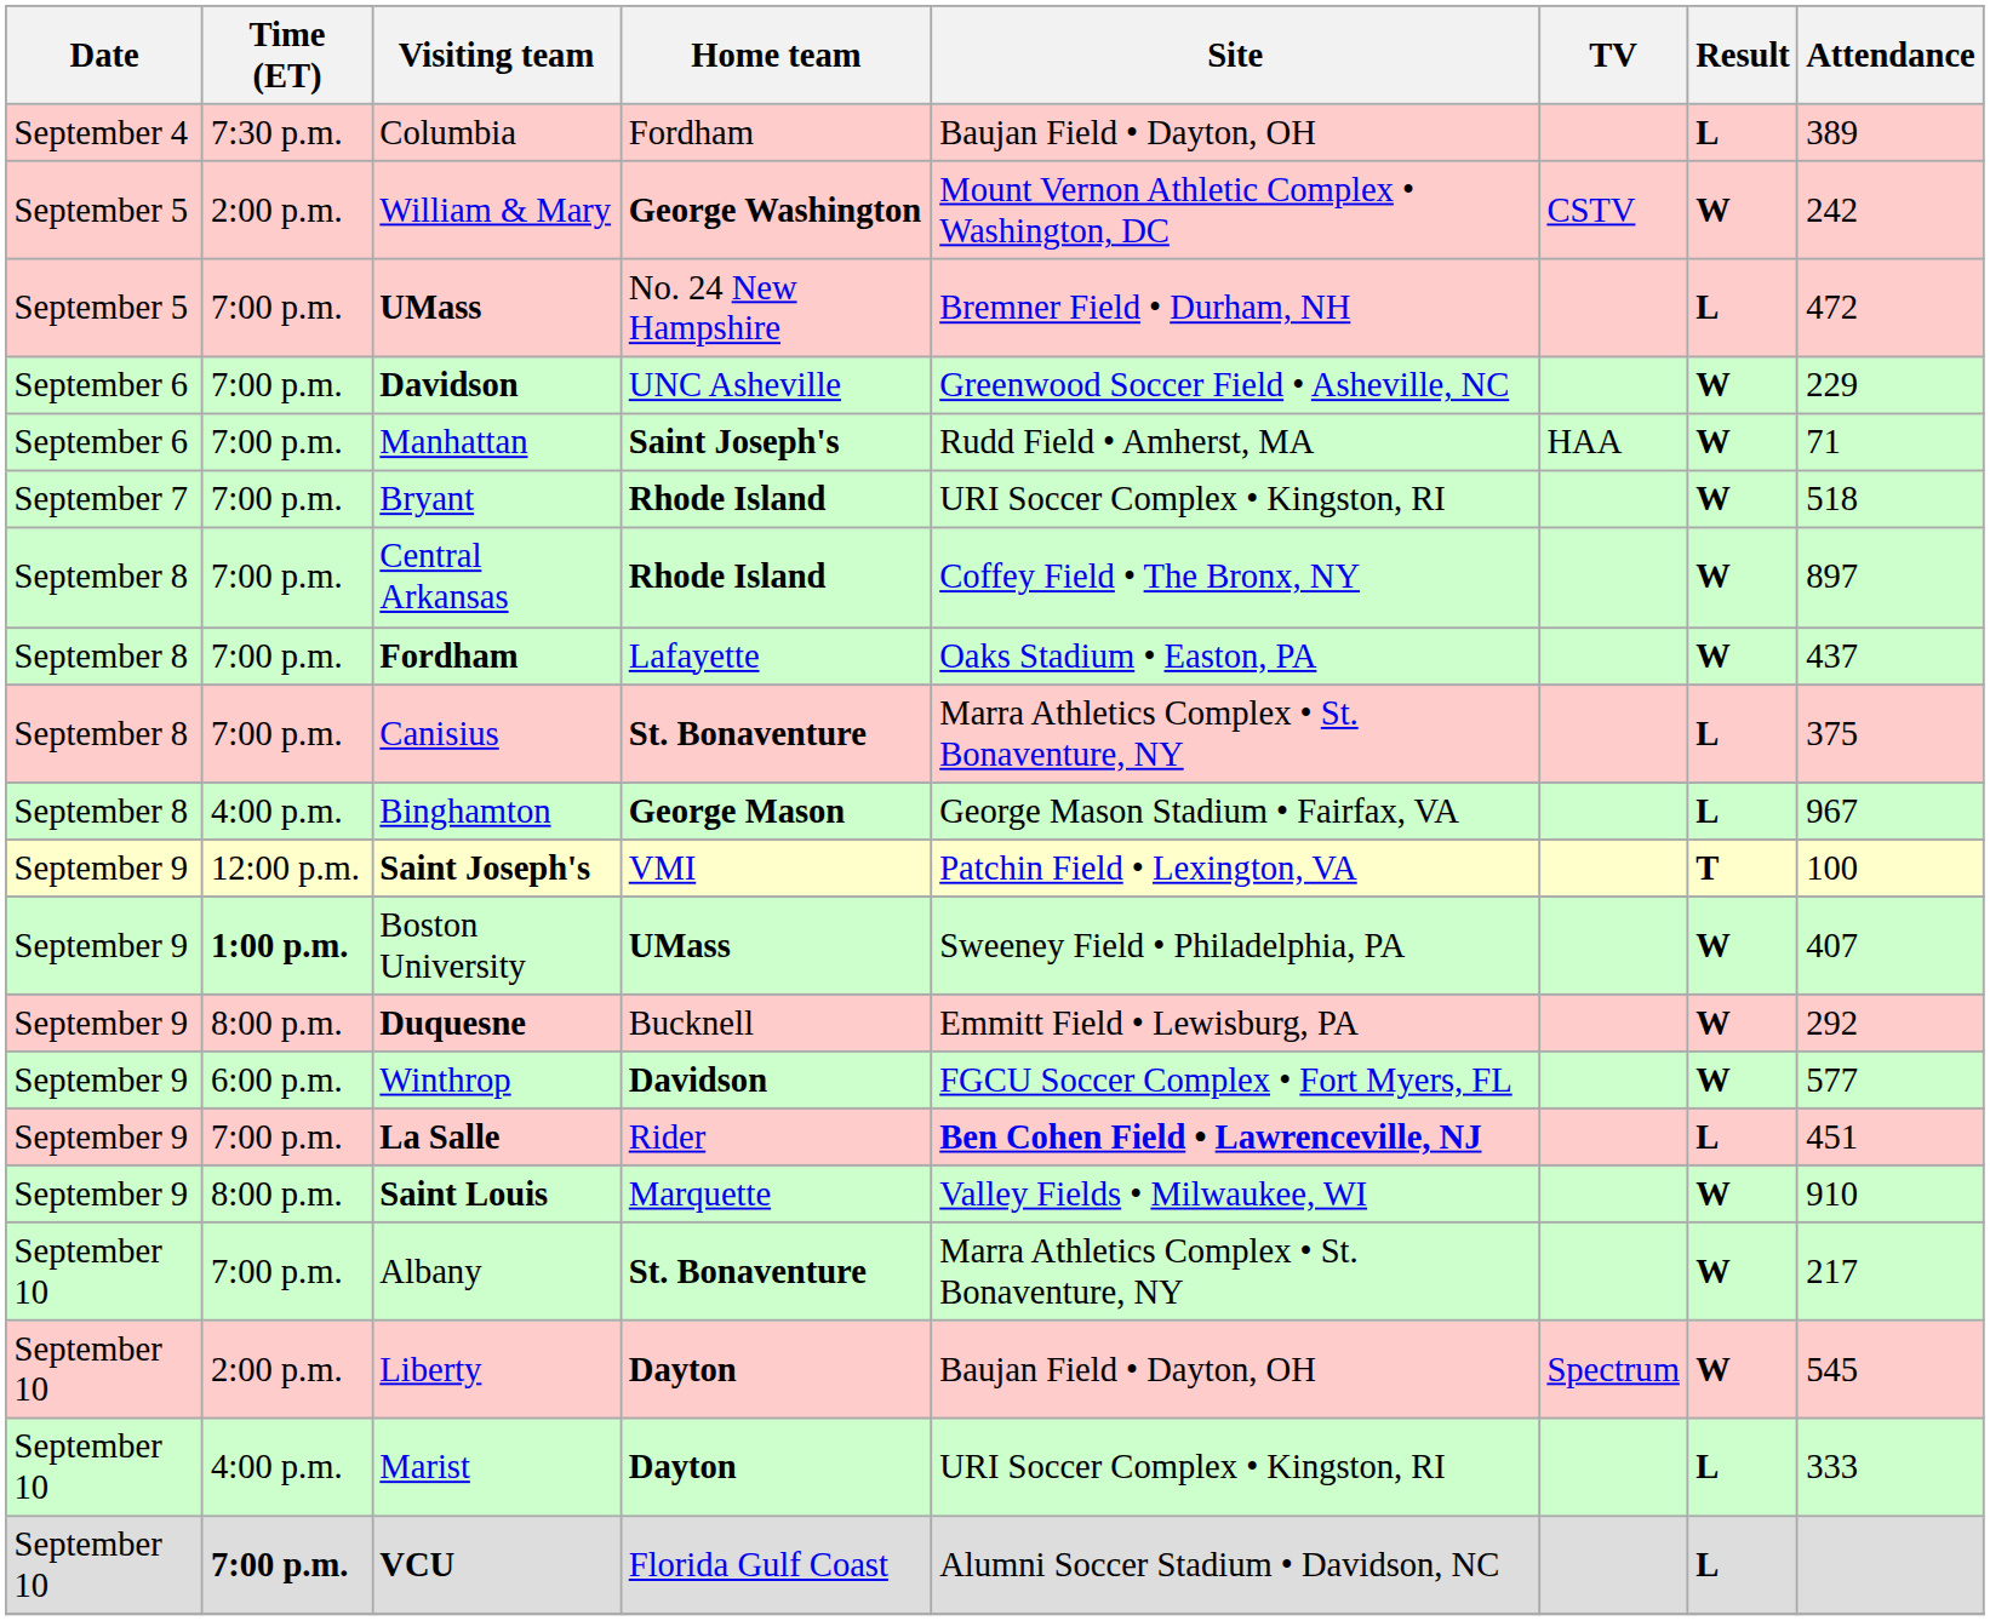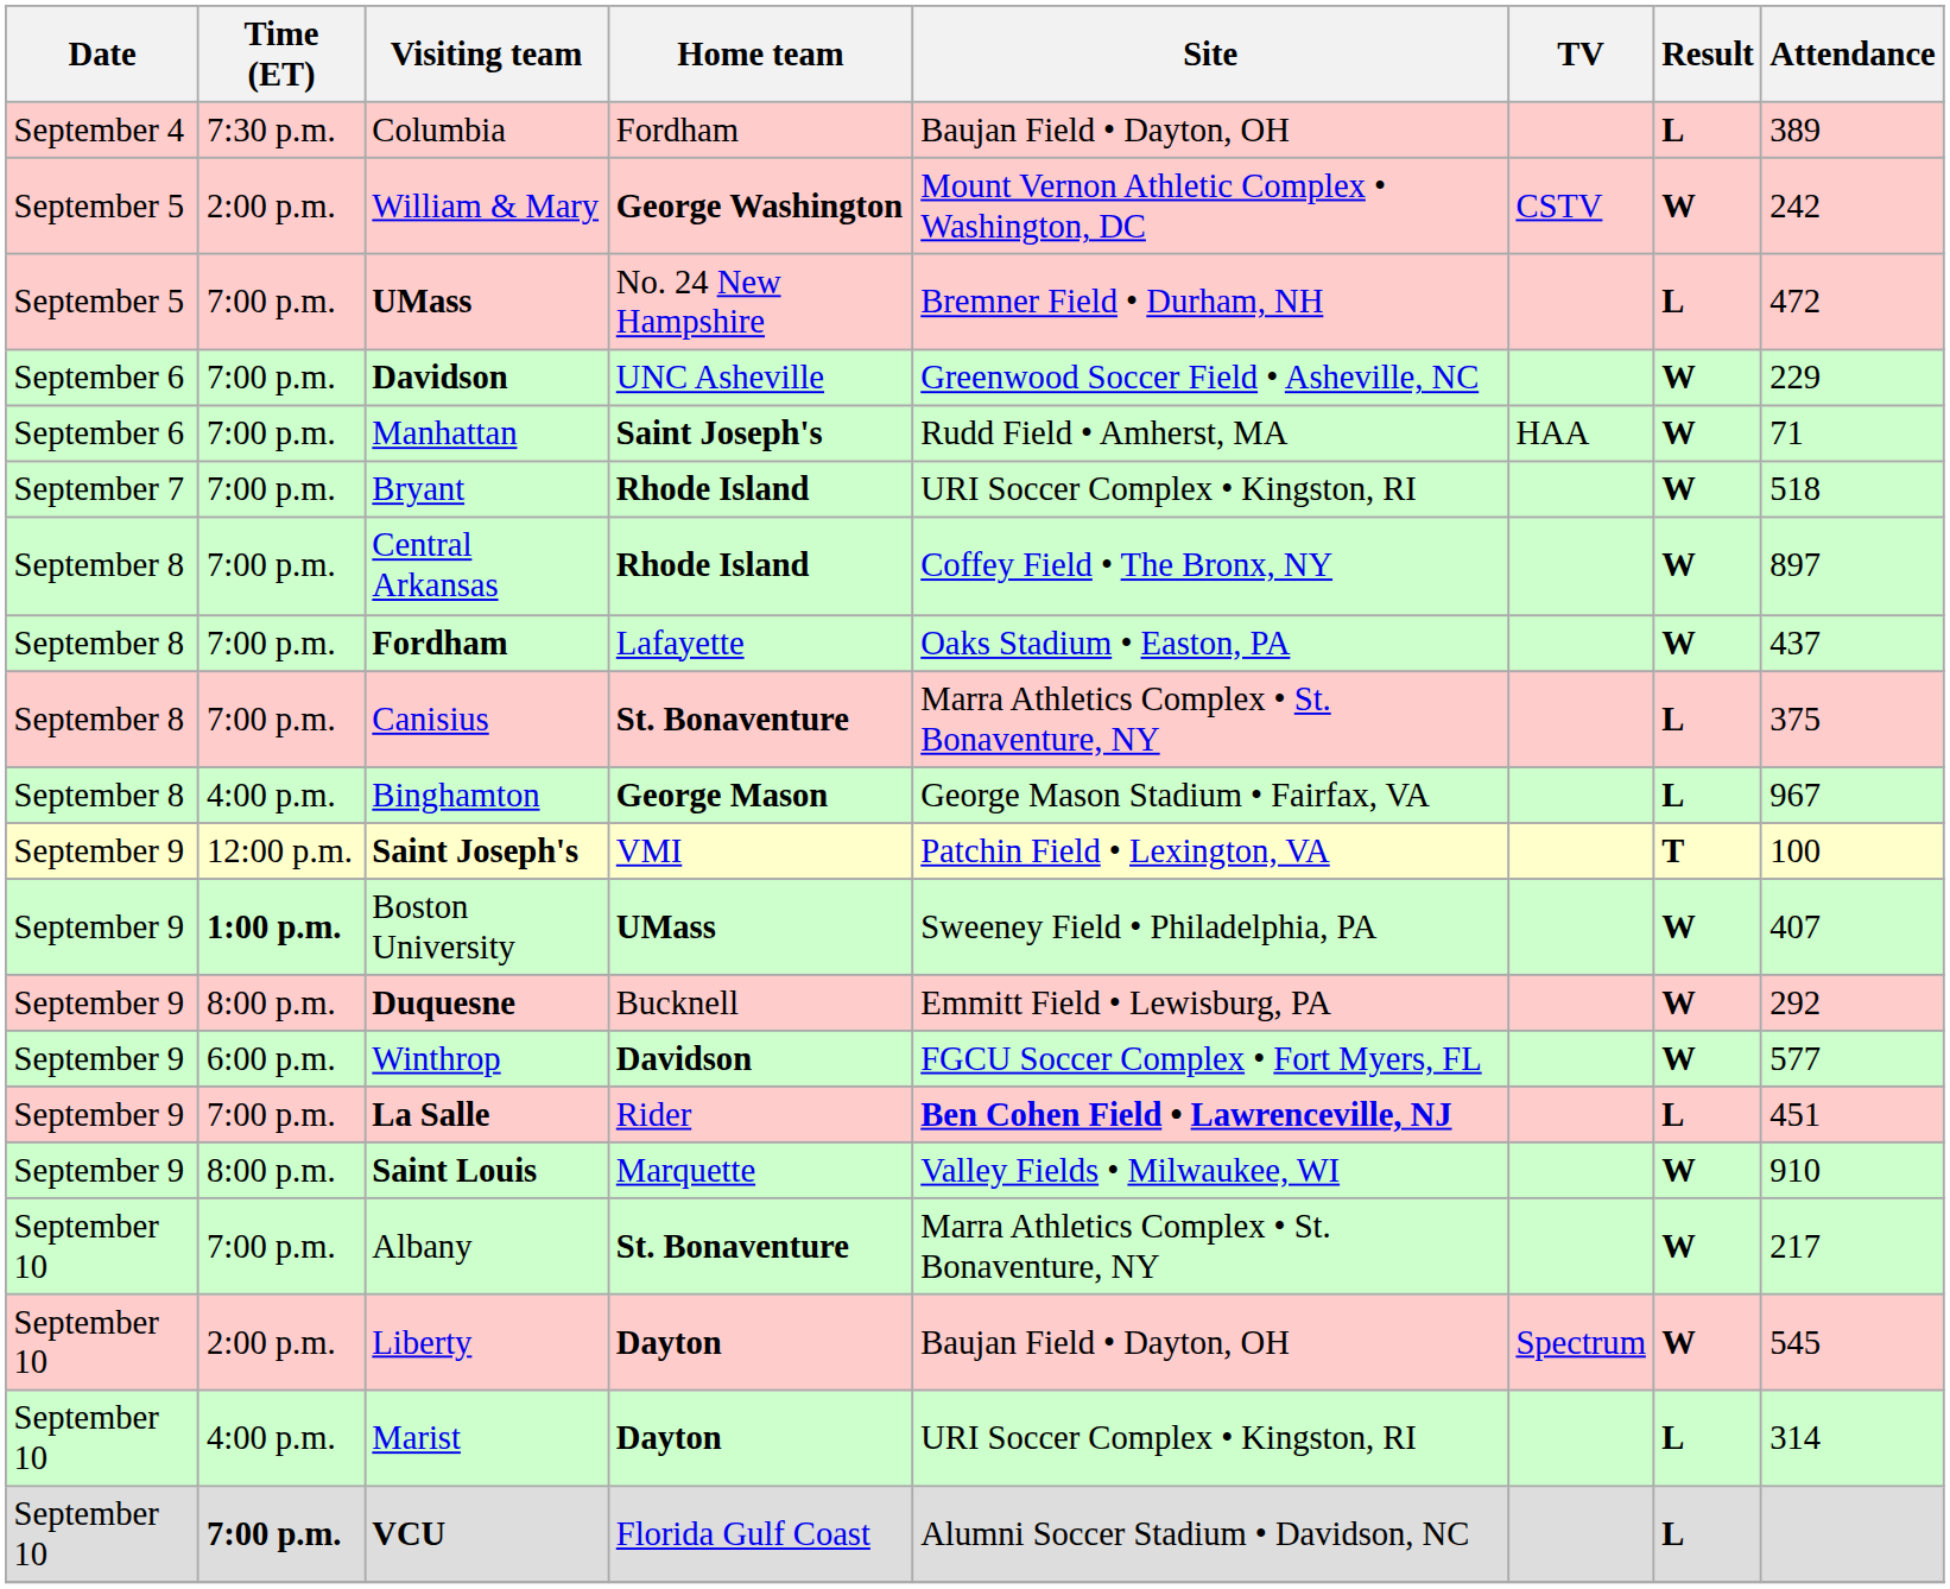 <table class="wikitable" style="font-size:95%;">
 <tr>
 <th>Date</th>
 <th>Time (ET)</th>
 <th>Visiting team</th>
 <th>Home team</th>
 <th>Site</th>
 <th>TV</th>
 <th>Result</th>
 <th>Attendance</th>
 </tr>
 <tr style="background:#fcc;">
 <td>September 4</td>
 <td>7:30 p.m.</td>
 <td>Columbia</td>
 <td>Fordham</td>
 <td>Baujan Field • Dayton, OH<br></td>
 <td></td>
 <td><strong>L</strong> </td>
 <td>389</td>
 </tr>
 <tr style="background:#fcc;">
 <td>September 5</td>
 <td>2:00 p.m.</td>
 <td><a href='#'>William & Mary</a></td>
 <td><strong>George Washington</strong></td>
 <td><a href='#'>Mount Vernon Athletic Complex</a> • <a href='#'>Washington, DC</a></td>
 <td><a href='#'>CSTV</a></td>
 <td><strong>W</strong> </td>
 <td>242</td>
 </tr>
 <tr style="background:#fcc;">
 <td>September 5</td>
 <td>7:00 p.m.</td>
 <td><strong>UMass</strong></td>
 <td>No. 24 <a href='#'>New Hampshire</a></td>
 <td><a href='#'>Bremner Field</a> • <a href='#'>Durham, NH</a></td>
 <td></td>
 <td><strong>L</strong> </td>
 <td>472</td>
 </tr>
 <tr style="background:#cfc;">
 <td>September 6</td>
 <td>7:00 p.m.</td>
 <td><strong>Davidson</strong></td>
 <td><a href='#'>UNC Asheville</a></td>
 <td><a href='#'>Greenwood Soccer Field</a> • <a href='#'>Asheville, NC</a></td>
 <td></td>
 <td><strong>W</strong> </td>
 <td>229</td>
 </tr>
 <tr style="background:#cfc;">
 <td>September 6</td>
 <td>7:00 p.m.</td>
 <td><a href='#'>Manhattan</a></td>
 <td><strong>Saint Joseph's</strong></td>
 <td>Rudd Field • Amherst, MA</td>
 <td>HAA</td>
 <td><strong>W</strong>  </td>
 <td>71</td>
 </tr>
 <tr style="background:#cfc;">
 <td>September 7</td>
 <td>7:00 p.m.</td>
 <td><a href='#'>Bryant</a></td>
 <td><strong>Rhode Island</strong></td>
 <td>URI Soccer Complex • Kingston, RI</td>
 <td></td>
 <td><strong>W</strong> </td>
 <td>518</td>
 </tr>
 <tr style="background:#cfc;">
 <td>September 8</td>
 <td>7:00 p.m.</td>
 <td><a href='#'>Central Arkansas</a></td>
 <td><strong>Rhode Island</strong></td>
 <td><a href='#'>Coffey Field</a> • <a href='#'>The Bronx, NY</a></td>
 <td></td>
 <td><strong>W</strong> </td>
 <td>897</td>
 </tr>
 <tr style="background:#cfc;">
 <td>September 8</td>
 <td>7:00 p.m.</td>
 <td><strong>Fordham</strong></td>
 <td><a href='#'>Lafayette</a></td>
 <td><a href='#'>Oaks Stadium</a> • <a href='#'>Easton, PA</a></td>
 <td></td>
 <td><strong>W</strong> </td>
 <td>437</td>
 </tr>
 <tr style="background:#fcc;">
 <td>September 8</td>
 <td>7:00 p.m.</td>
 <td><a href='#'>Canisius</a></td>
 <td><strong>St. Bonaventure</strong></td>
 <td>Marra Athletics Complex • <a href='#'>St. Bonaventure, NY</a><br></td>
 <td></td>
 <td><strong>L</strong> </td>
 <td>375</td>
 </tr>
 <tr style="background:#cfc;">
 <td>September 8</td>
 <td>4:00 p.m.</td>
 <td><a href='#'>Binghamton</a></td>
 <td><strong>George Mason</strong></td>
 <td>George Mason Stadium • Fairfax, VA</td>
 <td></td>
 <td><strong>L</strong> </td>
 <td>967</td>
 </tr>
 <tr style="background:#ffc;">
 <td>September 9</td>
 <td>12:00 p.m.</td>
 <td><strong>Saint Joseph's</strong></td>
 <td><a href='#'>VMI</a></td>
 <td><a href='#'>Patchin Field</a> • <a href='#'>Lexington, VA</a></td>
 <td></td>
 <td><strong>T</strong>  </td>
 <td>100</td>
 </tr>
 <tr style="background:#cfc;">
 <td>September 9</td>
 <td><strong>1:00 p.m.</strong></td>
 <td>Boston University</td>
 <td><strong>UMass</strong></td>
 <td>Sweeney Field • Philadelphia, PA</td>
 <td></td>
 <td><strong>W</strong> </td>
 <td>407</td>
 </tr>
 <tr style="background:#fcc;">
 <td>September 9</td>
 <td>8:00 p.m.</td>
 <td><strong>Duquesne</strong></td>
 <td>Bucknell</td>
 <td>Emmitt Field • Lewisburg, PA</td>
 <td></td>
 <td><strong>W</strong> </td>
 <td>292</td>
 </tr>
 <tr style="background:#cfc;">
 <td>September 9</td>
 <td>6:00 p.m.</td>
 <td><a href='#'>Winthrop</a></td>
 <td><strong>Davidson</strong></td>
 <td><a href='#'>FGCU Soccer Complex</a> • <a href='#'>Fort Myers, FL</a></td>
 <td></td>
 <td><strong>W</strong> </td>
 <td>577</td>
 </tr>
 <tr style="background:#fcc;">
 <td>September 9</td>
 <td>7:00 p.m.</td>
 <td><strong>La Salle</strong></td>
 <td><a href='#'>Rider</a></td>
 <td><strong><a href='#'>Ben Cohen Field</a> • <a href='#'>Lawrenceville, NJ</a></strong></td>
 <td></td>
 <td><strong>L</strong> </td>
 <td>451</td>
 </tr>
 <tr style="background:#cfc;">
 <td>September 9</td>
 <td>8:00 p.m.</td>
 <td><strong>Saint Louis</strong></td>
 <td><a href='#'>Marquette</a></td>
 <td><a href='#'>Valley Fields</a> • <a href='#'>Milwaukee, WI</a></td>
 <td></td>
 <td><strong>W</strong> </td>
 <td>910</td>
 </tr>
 <tr style="background:#cfc;">
 <td>September 10</td>
 <td>7:00 p.m.</td>
 <td>Albany</td>
 <td><strong>St. Bonaventure</strong></td>
 <td>Marra Athletics Complex • St. Bonaventure, NY</td>
 <td></td>
 <td><strong>W</strong> </td>
 <td>217</td>
 </tr>
 <tr style="background:#fcc;">
 <td>September 10</td>
 <td>2:00 p.m.</td>
 <td><a href='#'>Liberty</a></td>
 <td><strong>Dayton</strong></td>
 <td>Baujan Field • Dayton, OH<br></td>
 <td><a href='#'>Spectrum</a></td>
 <td><strong>W</strong> </td>
 <td>545</td>
 </tr>
 <tr style="background:#cfc;">
 <td>September 10</td>
 <td>4:00 p.m.</td>
 <td><a href='#'>Marist</a></td>
 <td><strong>Dayton</strong></td>
 <td>URI Soccer Complex • Kingston, RI</td>
 <td></td>
 <td><strong>L</strong> </td>
-<td>333</td>
+<td>314</td>
 </tr>
 <tr style="background:#ddd;">
 <td>September 10</td>
 <td><strong>7:00 p.m.</strong></td>
 <td><strong>VCU</strong></td>
 <td><a href='#'>Florida Gulf Coast</a></td>
 <td>Alumni Soccer Stadium • Davidson, NC</td>
 <td></td>
 <td><strong>L</strong> </td>
 <td></td>
 </tr>
 <tr>
 </tr>
 </table>
